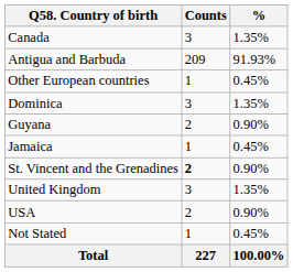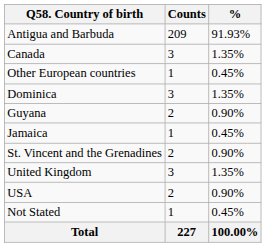 <table class="wikitable sortable">
 <tr>
 <th>Q58. Country of birth</th>
 <th>Counts</th>
 <th>%</th>
 </tr>
 <tr>
+<td>Antigua and Barbuda</td>
+<td>209</td>
+<td>91.93%</td>
+</tr>
+<tr>
 <td>Canada</td>
 <td>3</td>
 <td>1.35%</td>
-</tr>
-<tr>
-<td>Antigua and Barbuda</td>
-<td>209</td>
-<td>91.93%</td>
 </tr>
 <tr>
 <td>Other European countries</td>
 <td>1</td>
 <td>0.45%</td>
 </tr>
 <tr>
 <td>Dominica</td>
 <td>3</td>
 <td>1.35%</td>
 </tr>
 <tr>
 <td>Guyana</td>
 <td>2</td>
 <td>0.90%</td>
 </tr>
 <tr>
 <td>Jamaica</td>
 <td>1</td>
 <td>0.45%</td>
 </tr>
 <tr>
 <td>St. Vincent and the Grenadines</td>
-<td><strong>2</strong></td>
+<td>2</td>
 <td>0.90%</td>
 </tr>
 <tr>
 <td>United Kingdom</td>
 <td>3</td>
 <td>1.35%</td>
 </tr>
 <tr>
 <td>USA</td>
 <td>2</td>
 <td>0.90%</td>
 </tr>
 <tr>
 <td>Not Stated</td>
 <td>1</td>
 <td>0.45%</td>
 </tr>
 <tr>
 <th>Total</th>
 <th>227</th>
 <th>100.00%</th>
 </tr>
 </table>
